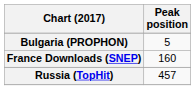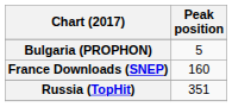 <table class="wikitable sortable plainrowheaders" style="text-align:center">
 <tr>
 <th>Chart (2017)</th>
 <th>Peak<br>position</th>
 </tr>
 <tr>
 </tr>
 <tr>
 </tr>
 <tr>
 <th scope="row">Bulgaria (PROPHON)</th>
 <td>5</td>
 </tr>
 <tr>
 <th scope="row">France Downloads (<a href='#'>SNEP</a>)</th>
 <td>160</td>
 </tr>
 <tr>
 </tr>
 <tr>
 </tr>
 <tr>
 <th scope="row">Russia (<a href='#'>TopHit</a>)</th>
-<td>457</td>
+<td>351</td>
 </tr>
 <tr>
 </tr>
 <tr>
 </tr>
 <tr>
 </tr>
 <tr>
 </tr>
 </table>
